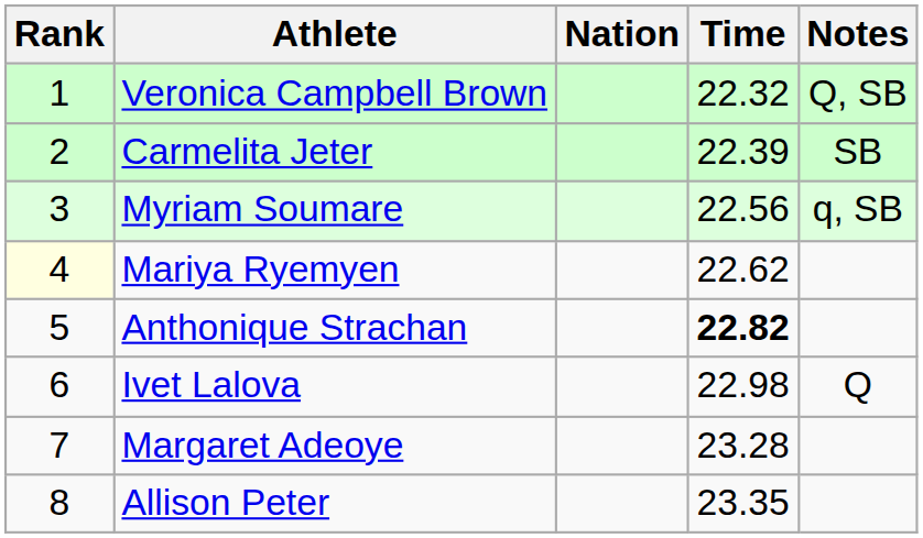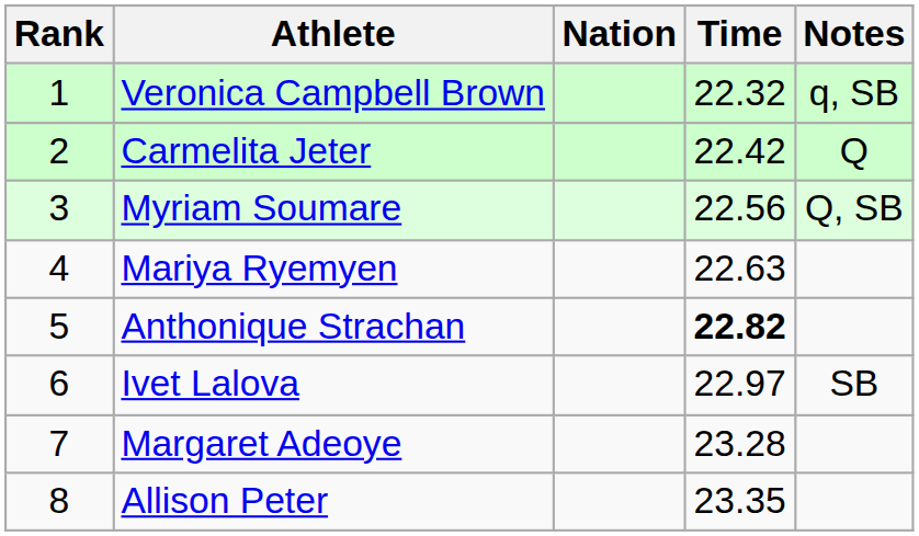 <table class="wikitable sortable" style="text-align:center">
 <tr>
 <th>Rank</th>
 <th>Athlete</th>
 <th>Nation</th>
 <th>Time</th>
 <th>Notes</th>
 </tr>
 <tr bgcolor=#ccffcc>
 <td>1</td>
 <td align=left><a href='#'>Veronica Campbell Brown</a></td>
 <td align=left></td>
 <td>22.32</td>
-<td>Q, SB</td>
+<td>q, SB</td>
 </tr>
 <tr bgcolor=#ccffcc>
 <td>2</td>
 <td align=left><a href='#'>Carmelita Jeter</a></td>
 <td align=left></td>
-<td>22.39</td>
-<td>SB</td>
+<td>22.42</td>
+<td>Q</td>
 </tr>
 <tr bgcolor=#ddffdd>
 <td>3</td>
 <td align=left><a href='#'>Myriam Soumare</a></td>
 <td align=left></td>
 <td>22.56</td>
-<td>q, SB</td>
+<td>Q, SB</td>
 </tr>
 <tr>
-<td style="background: lightyellow;">4</td>
+<td>4</td>
 <td align=left><a href='#'>Mariya Ryemyen</a></td>
 <td align=left></td>
-<td>22.62</td>
+<td>22.63</td>
 <td></td>
 </tr>
 <tr>
 <td>5</td>
 <td align=left><a href='#'>Anthonique Strachan</a></td>
 <td align=left></td>
 <td><strong>22.82</strong></td>
 <td></td>
 </tr>
 <tr>
 <td>6</td>
 <td align=left><a href='#'>Ivet Lalova</a></td>
 <td align=left></td>
-<td>22.98</td>
-<td>Q</td>
+<td>22.97</td>
+<td>SB</td>
 </tr>
 <tr>
 <td>7</td>
 <td align=left><a href='#'>Margaret Adeoye</a></td>
 <td align=left></td>
 <td>23.28</td>
 <td></td>
 </tr>
 <tr>
 <td>8</td>
 <td align=left><a href='#'>Allison Peter</a></td>
 <td align=left></td>
 <td>23.35</td>
 <td></td>
 </tr>
 </table>
